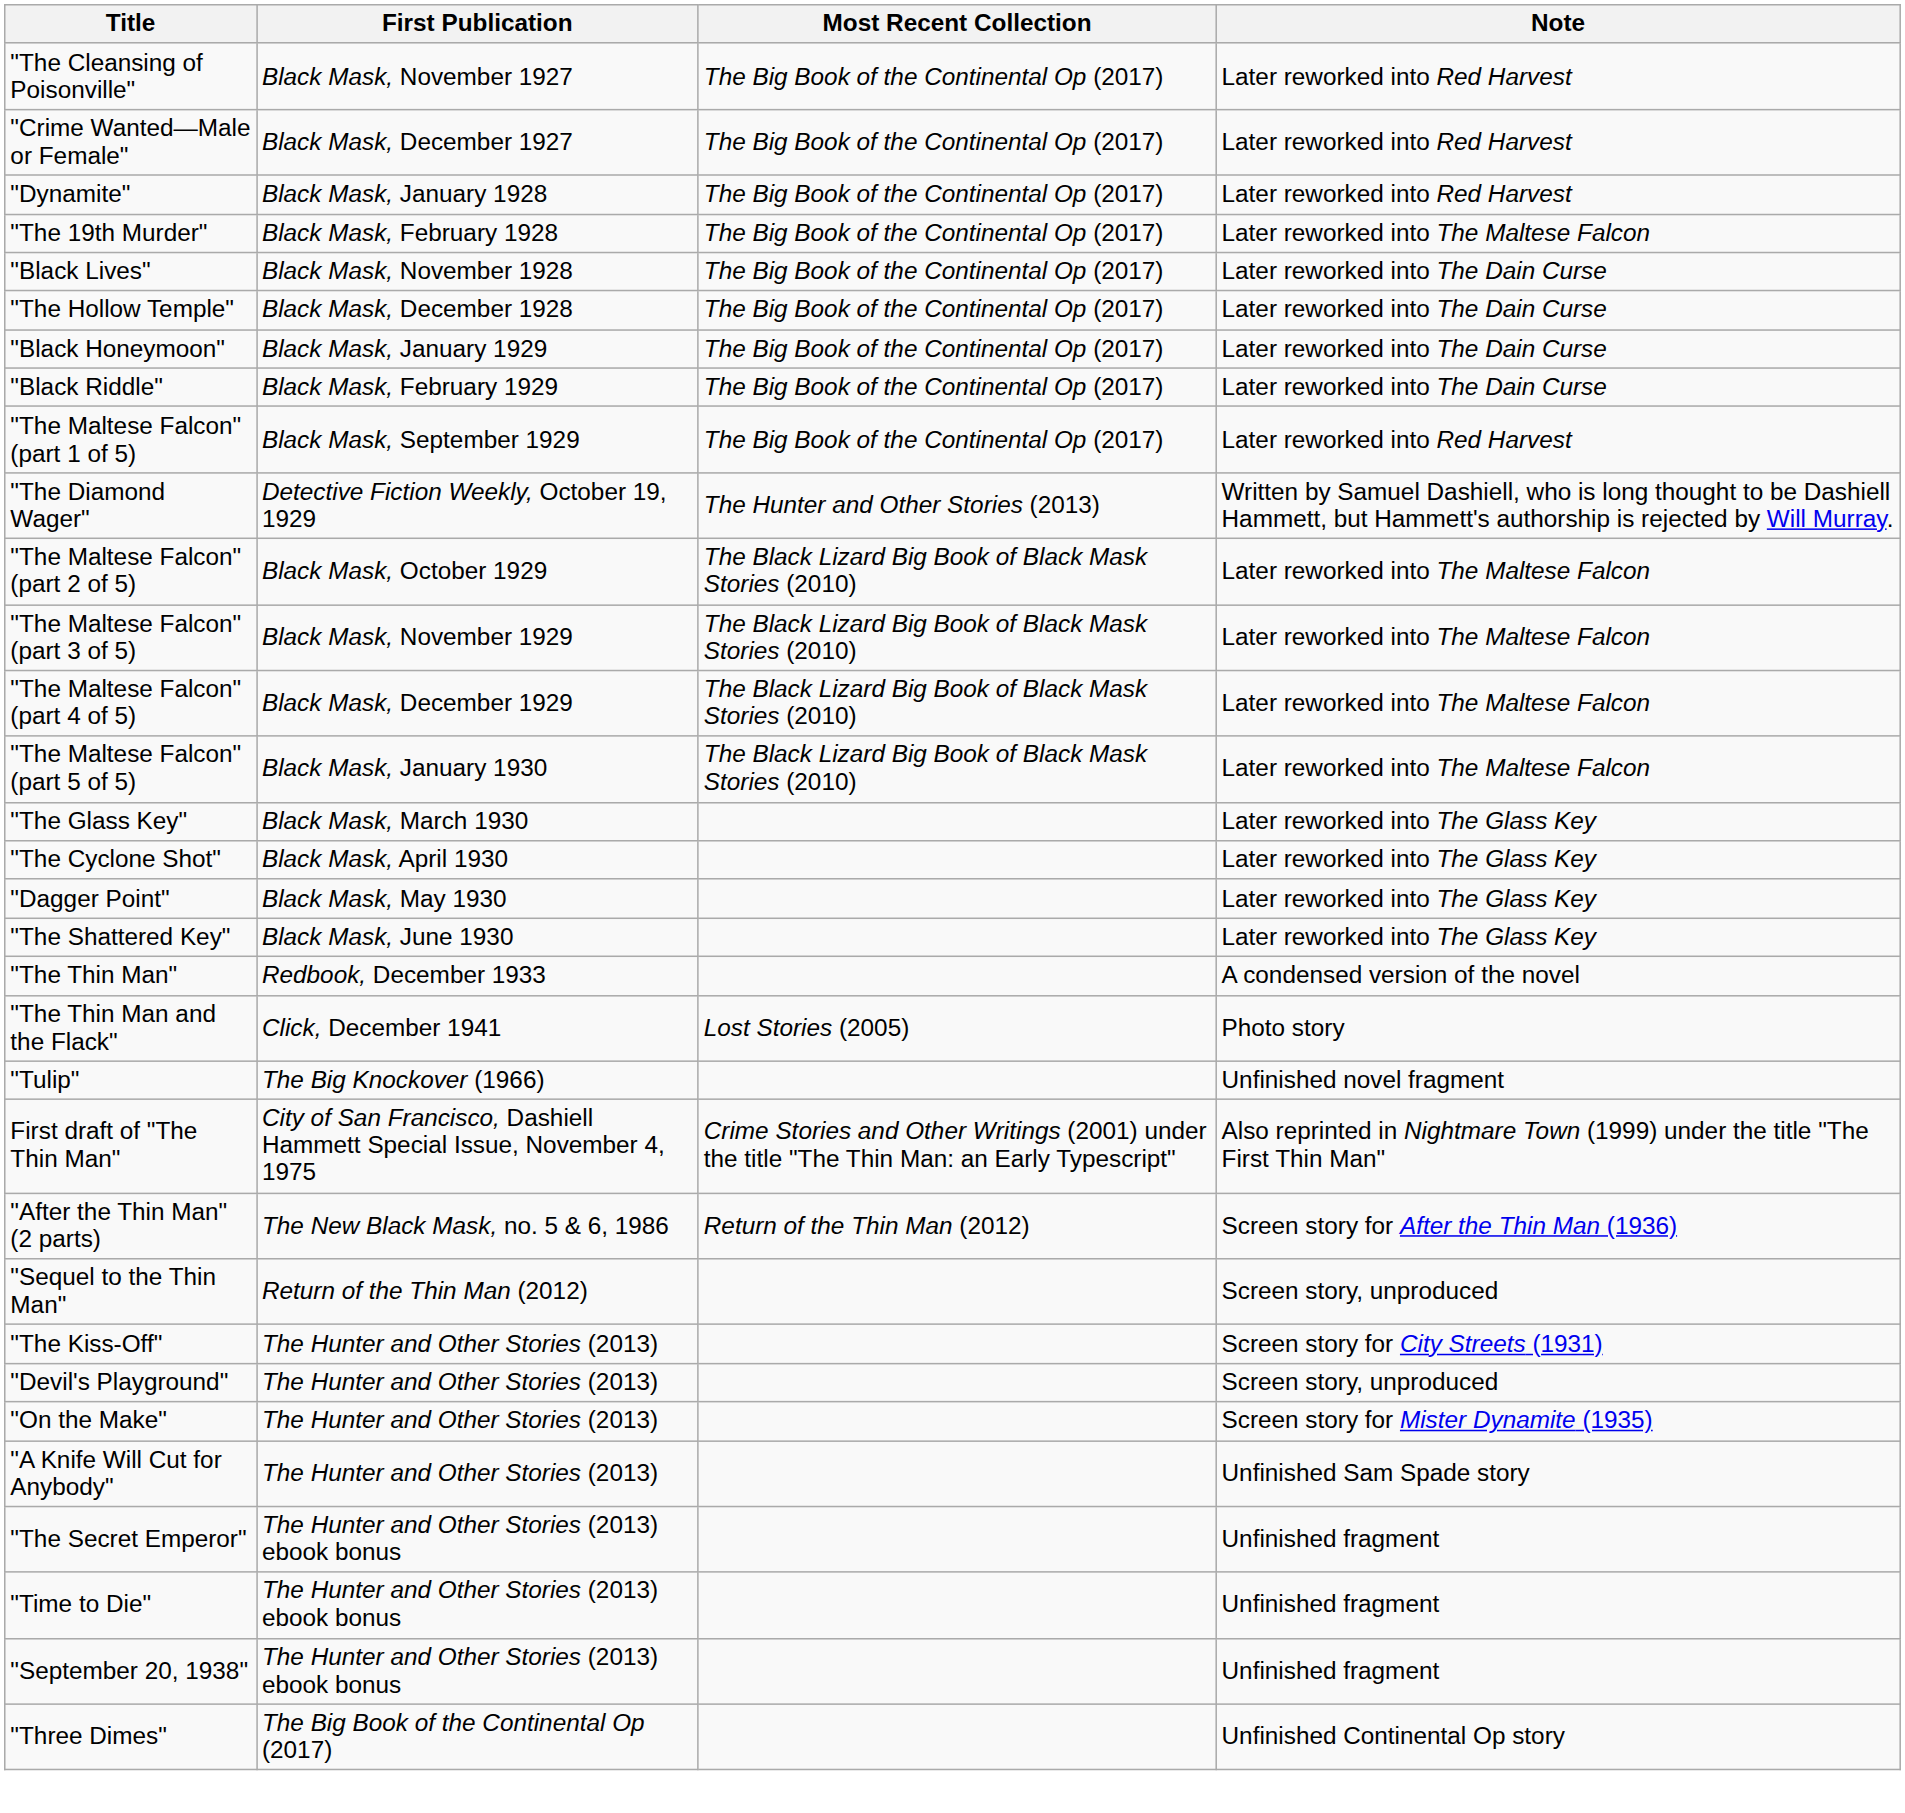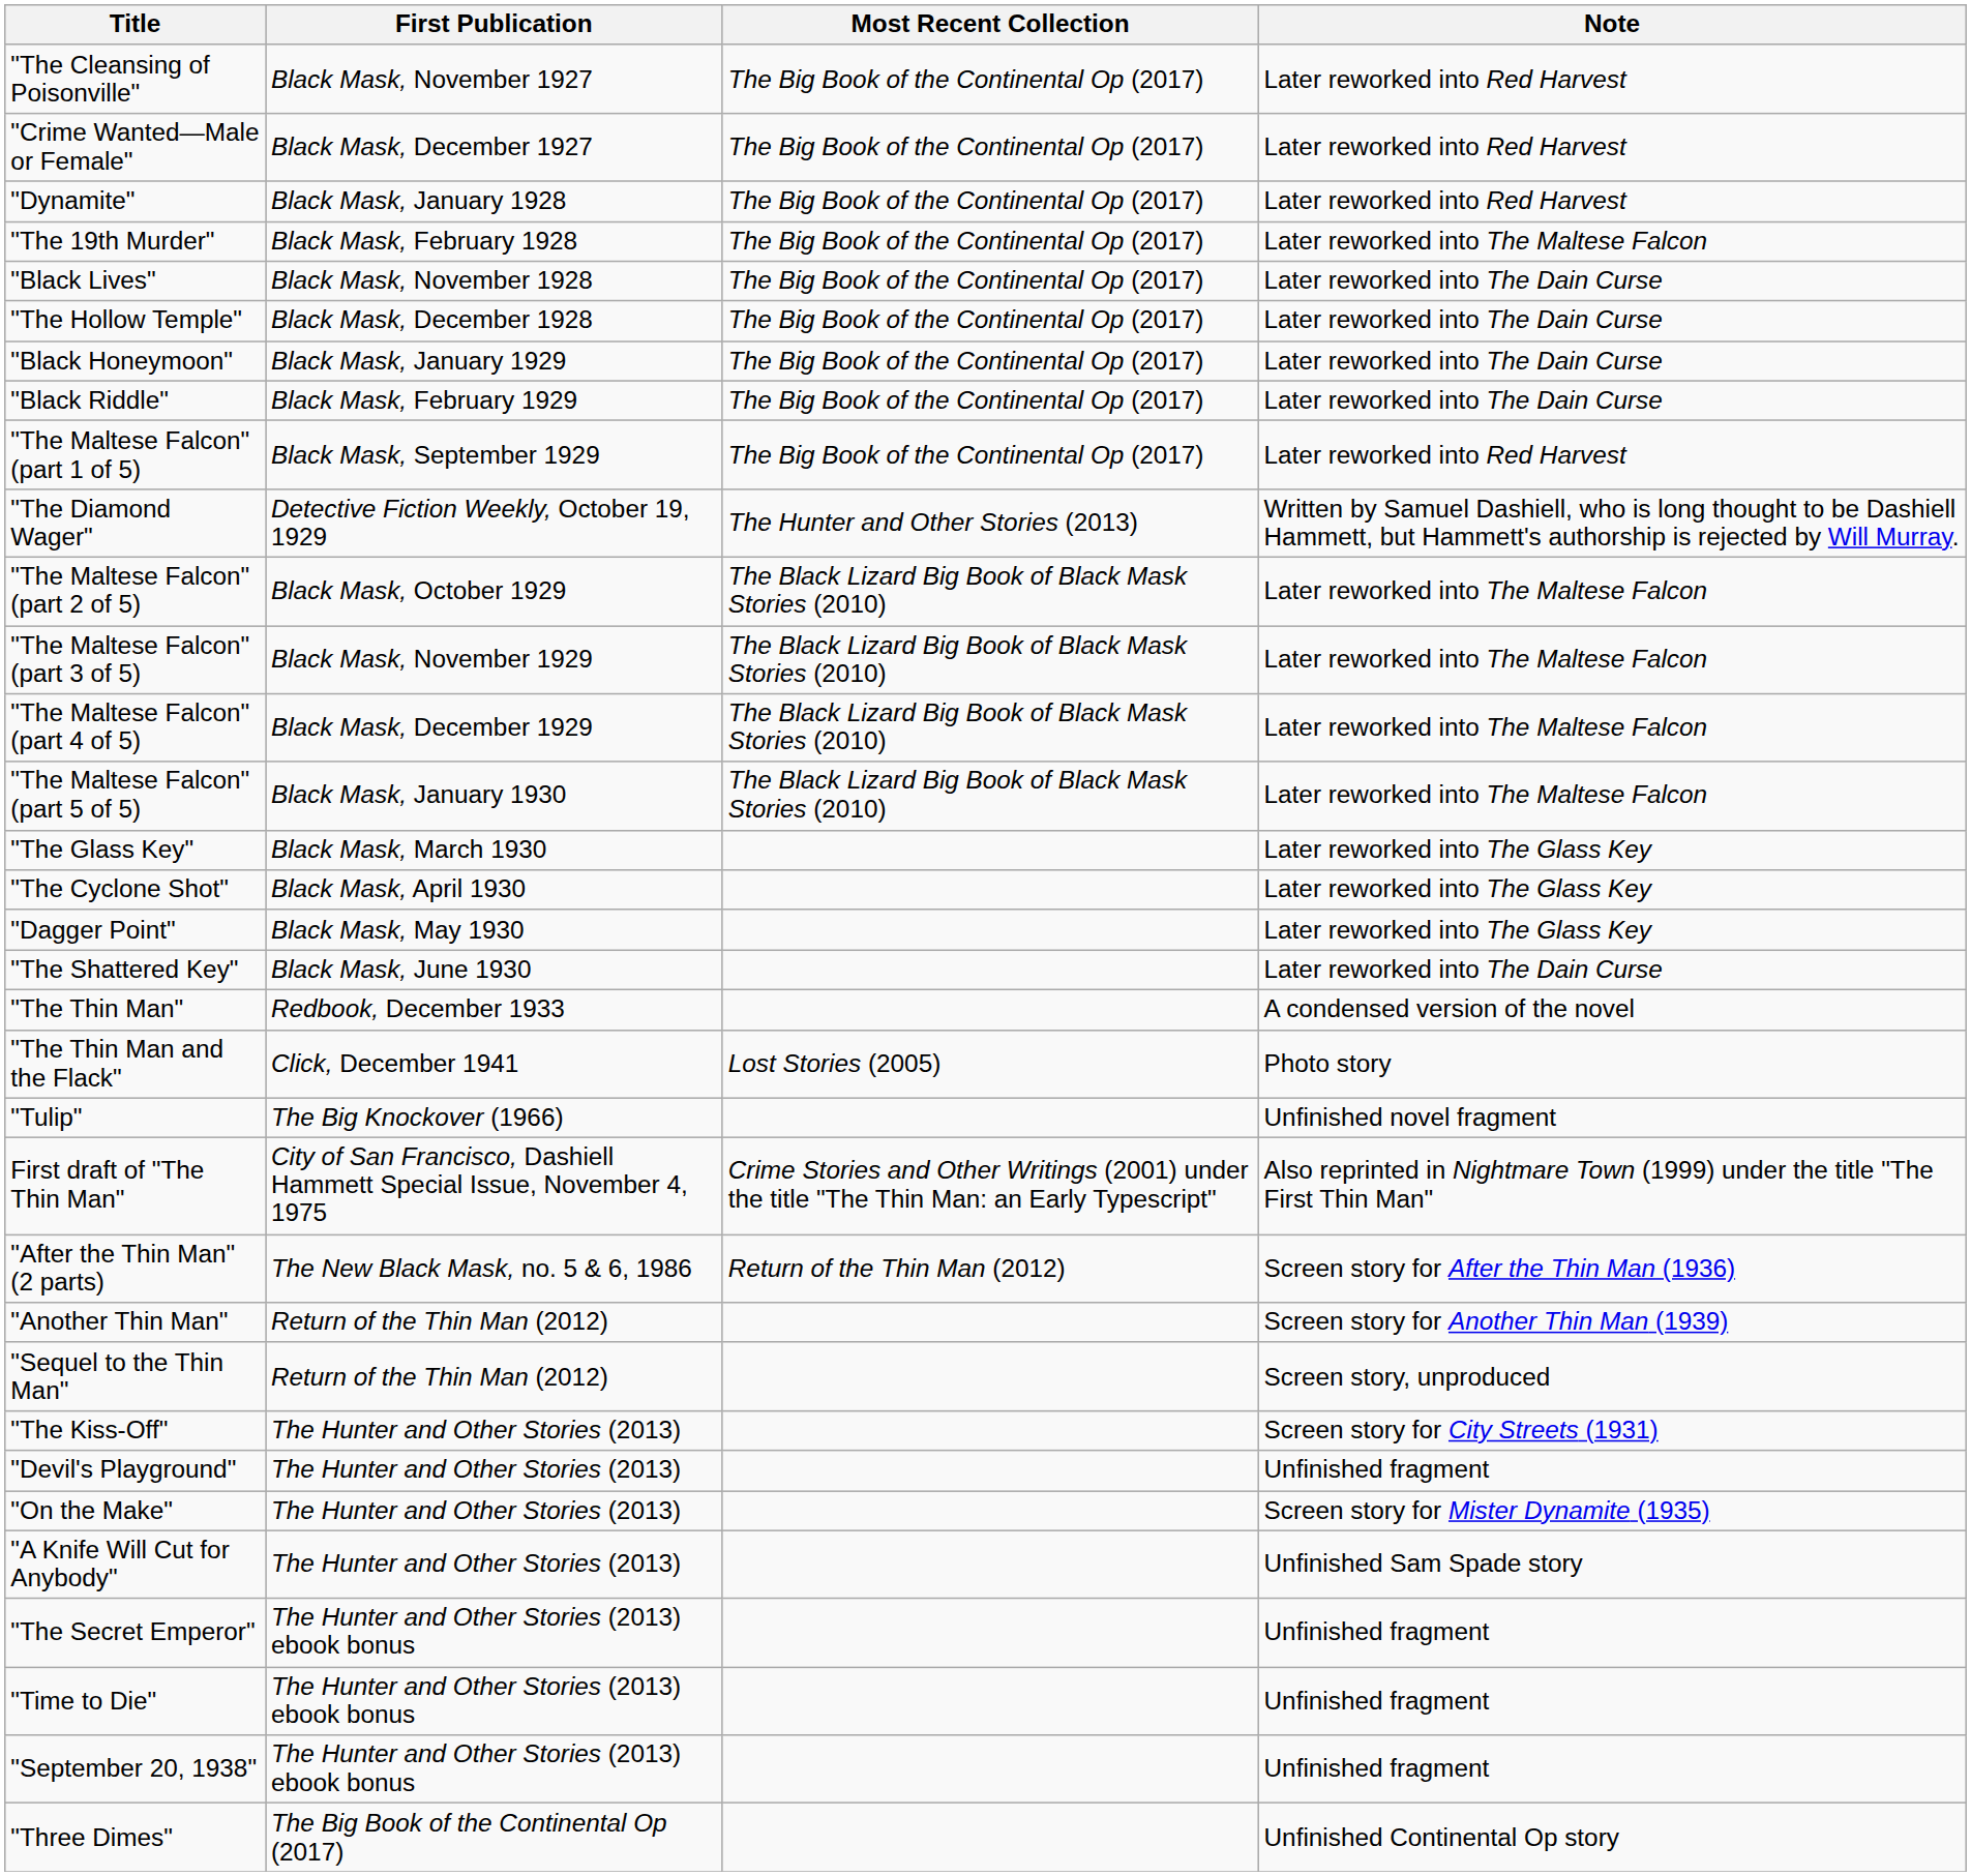 <table class="wikitable">
 <tr>
 <th>Title</th>
 <th>First Publication</th>
 <th>Most Recent Collection</th>
 <th>Note</th>
 </tr>
 <tr>
 <td>"The Cleansing of Poisonville"</td>
 <td><em>Black Mask,</em> November 1927</td>
 <td><em>The Big Book of the Continental Op</em> (2017)</td>
 <td>Later reworked into <em>Red Harvest</em></td>
 </tr>
 <tr>
 <td>"Crime Wanted—Male or Female"</td>
 <td><em>Black Mask,</em> December 1927</td>
 <td><em>The Big Book of the Continental Op</em> (2017)</td>
 <td>Later reworked into <em>Red Harvest</em></td>
 </tr>
 <tr>
 <td>"Dynamite"</td>
 <td><em>Black Mask,</em> January 1928</td>
 <td><em>The Big Book of the Continental Op</em> (2017)</td>
 <td>Later reworked into <em>Red Harvest</em></td>
 </tr>
 <tr>
 <td>"The 19th Murder"</td>
 <td><em>Black Mask,</em> February 1928  </td>
 <td><em>The Big Book of the Continental Op</em> (2017)</td>
 <td>Later reworked into <em>The Maltese Falcon</em></td>
 </tr>
 <tr>
 <td>"Black Lives"</td>
 <td><em>Black Mask,</em> November 1928</td>
 <td><em>The Big Book of the Continental Op</em> (2017)</td>
 <td>Later reworked into <em>The Dain Curse</em></td>
 </tr>
 <tr>
 <td>"The Hollow Temple"</td>
 <td><em>Black Mask,</em> December 1928</td>
 <td><em>The Big Book of the Continental Op</em> (2017)</td>
 <td>Later reworked into <em>The Dain Curse</em></td>
 </tr>
 <tr>
 <td>"Black Honeymoon"</td>
 <td><em>Black Mask,</em> January 1929</td>
 <td><em>The Big Book of the Continental Op</em> (2017)</td>
 <td>Later reworked into <em>The Dain Curse</em></td>
 </tr>
 <tr>
 <td>"Black Riddle"</td>
 <td><em>Black Mask,</em> February 1929</td>
 <td><em>The Big Book of the Continental Op</em> (2017)</td>
 <td>Later reworked into <em>The Dain Curse</em></td>
 </tr>
 <tr>
 <td>"The Maltese Falcon" (part 1 of 5)</td>
 <td><em>Black Mask,</em> September 1929</td>
 <td><em>The Big Book of the Continental Op</em> (2017)</td>
 <td>Later reworked into <em>Red Harvest</em></td>
 </tr>
 <tr>
 <td>"The Diamond Wager"</td>
 <td><em>Detective Fiction Weekly,</em> October 19, 1929</td>
 <td><em>The Hunter and Other Stories</em> (2013)</td>
 <td>Written by Samuel Dashiell, who is long thought to be Dashiell Hammett, but Hammett's authorship is rejected by <a href='#'>Will Murray</a>.</td>
 </tr>
 <tr>
 <td>"The Maltese Falcon" (part 2 of 5)</td>
 <td><em>Black Mask,</em> October 1929</td>
 <td><em>The Black Lizard Big Book of Black Mask Stories</em> (2010)</td>
 <td>Later reworked into <em>The Maltese Falcon</em></td>
 </tr>
 <tr>
 <td>"The Maltese Falcon" (part 3 of 5)</td>
 <td><em>Black Mask,</em> November 1929</td>
 <td><em>The Black Lizard Big Book of Black Mask Stories</em> (2010)</td>
 <td>Later reworked into <em>The Maltese Falcon</em></td>
 </tr>
 <tr>
 <td>"The Maltese Falcon" (part 4 of 5)</td>
 <td><em>Black Mask,</em> December 1929</td>
 <td><em>The Black Lizard Big Book of Black Mask Stories</em> (2010)</td>
 <td>Later reworked into <em>The Maltese Falcon</em></td>
 </tr>
 <tr>
 <td>"The Maltese Falcon" (part 5 of 5)</td>
 <td><em>Black Mask,</em> January 1930</td>
 <td><em>The Black Lizard Big Book of Black Mask Stories</em> (2010)</td>
 <td>Later reworked into <em>The Maltese Falcon</em></td>
 </tr>
 <tr>
 <td>"The Glass Key"</td>
 <td><em>Black Mask,</em> March 1930</td>
 <td></td>
 <td>Later reworked into <em>The Glass Key</em></td>
 </tr>
 <tr>
 <td>"The Cyclone Shot"</td>
 <td><em>Black Mask,</em> April 1930</td>
 <td></td>
 <td>Later reworked into <em>The Glass Key</em></td>
 </tr>
 <tr>
 <td>"Dagger Point"</td>
 <td><em>Black Mask,</em> May 1930</td>
 <td></td>
 <td>Later reworked into <em>The Glass Key</em></td>
 </tr>
 <tr>
 <td>"The Shattered Key"</td>
 <td><em>Black Mask,</em> June 1930</td>
 <td></td>
-<td>Later reworked into <em>The Glass Key</em></td>
+<td>Later reworked into <em>The Dain Curse</em></td>
 </tr>
 <tr>
 <td>"The Thin Man"</td>
 <td><em>Redbook,</em> December 1933</td>
 <td></td>
 <td>A condensed version of the novel</td>
 </tr>
 <tr>
 <td>"The Thin Man and the Flack"</td>
 <td><em>Click,</em> December 1941</td>
 <td><em>Lost Stories</em> (2005)</td>
 <td>Photo story</td>
 </tr>
 <tr>
 <td>"Tulip"</td>
 <td><em>The Big Knockover</em> (1966)</td>
 <td></td>
 <td>Unfinished novel fragment</td>
 </tr>
 <tr>
 <td>First draft of "The Thin Man"</td>
 <td><em>City of San Francisco,</em> Dashiell Hammett Special Issue, November 4, 1975</td>
 <td><em>Crime Stories and Other Writings</em> (2001) under the title "The Thin Man: an Early Typescript"</td>
 <td>Also reprinted in <em>Nightmare Town</em> (1999) under the title "The First Thin Man"</td>
 </tr>
 <tr>
 <td>"After the Thin Man" (2 parts)</td>
 <td><em>The New Black Mask,</em> no. 5 & 6, 1986</td>
 <td><em>Return of the Thin Man</em> (2012)</td>
 <td>Screen story for <a href='#'><em>After the Thin Man</em> (1936)</a></td>
 </tr>
 <tr>
+<td>"Another Thin Man"</td>
+<td><em>Return of the Thin Man</em> (2012)</td>
+<td></td>
+<td>Screen story for <a href='#'><em>Another Thin Man</em> (1939)</a></td>
+</tr>
+<tr>
 <td>"Sequel to the Thin Man"</td>
 <td><em>Return of the Thin Man</em> (2012)</td>
 <td></td>
 <td>Screen story, unproduced</td>
 </tr>
 <tr>
 <td>"The Kiss-Off"</td>
 <td><em>The Hunter and Other Stories</em> (2013)</td>
 <td></td>
 <td>Screen story for <a href='#'><em>City Streets</em> (1931)</a></td>
 </tr>
 <tr>
 <td>"Devil's Playground"</td>
 <td><em>The Hunter and Other Stories</em> (2013)</td>
 <td></td>
-<td>Screen story, unproduced</td>
+<td>Unfinished fragment</td>
 </tr>
 <tr>
 <td>"On the Make"</td>
 <td><em>The Hunter and Other Stories</em> (2013)</td>
 <td></td>
 <td>Screen story for <a href='#'><em>Mister Dynamite</em> (1935)</a></td>
 </tr>
 <tr>
 <td>"A Knife Will Cut for Anybody"</td>
 <td><em>The Hunter and Other Stories</em> (2013)</td>
 <td></td>
 <td>Unfinished Sam Spade story</td>
 </tr>
 <tr>
 <td>"The Secret Emperor"</td>
 <td><em>The Hunter and Other Stories</em> (2013) ebook bonus</td>
 <td></td>
 <td>Unfinished fragment</td>
 </tr>
 <tr>
 <td>"Time to Die"</td>
 <td><em>The Hunter and Other Stories</em> (2013) ebook bonus</td>
 <td></td>
 <td>Unfinished fragment</td>
 </tr>
 <tr>
 <td>"September 20, 1938"</td>
 <td><em>The Hunter and Other Stories</em> (2013) ebook bonus</td>
 <td></td>
 <td>Unfinished fragment</td>
 </tr>
 <tr>
 <td>"Three Dimes"</td>
 <td><em>The Big Book of the Continental Op</em> (2017)</td>
 <td></td>
 <td>Unfinished Continental Op story</td>
 </tr>
 </table>
